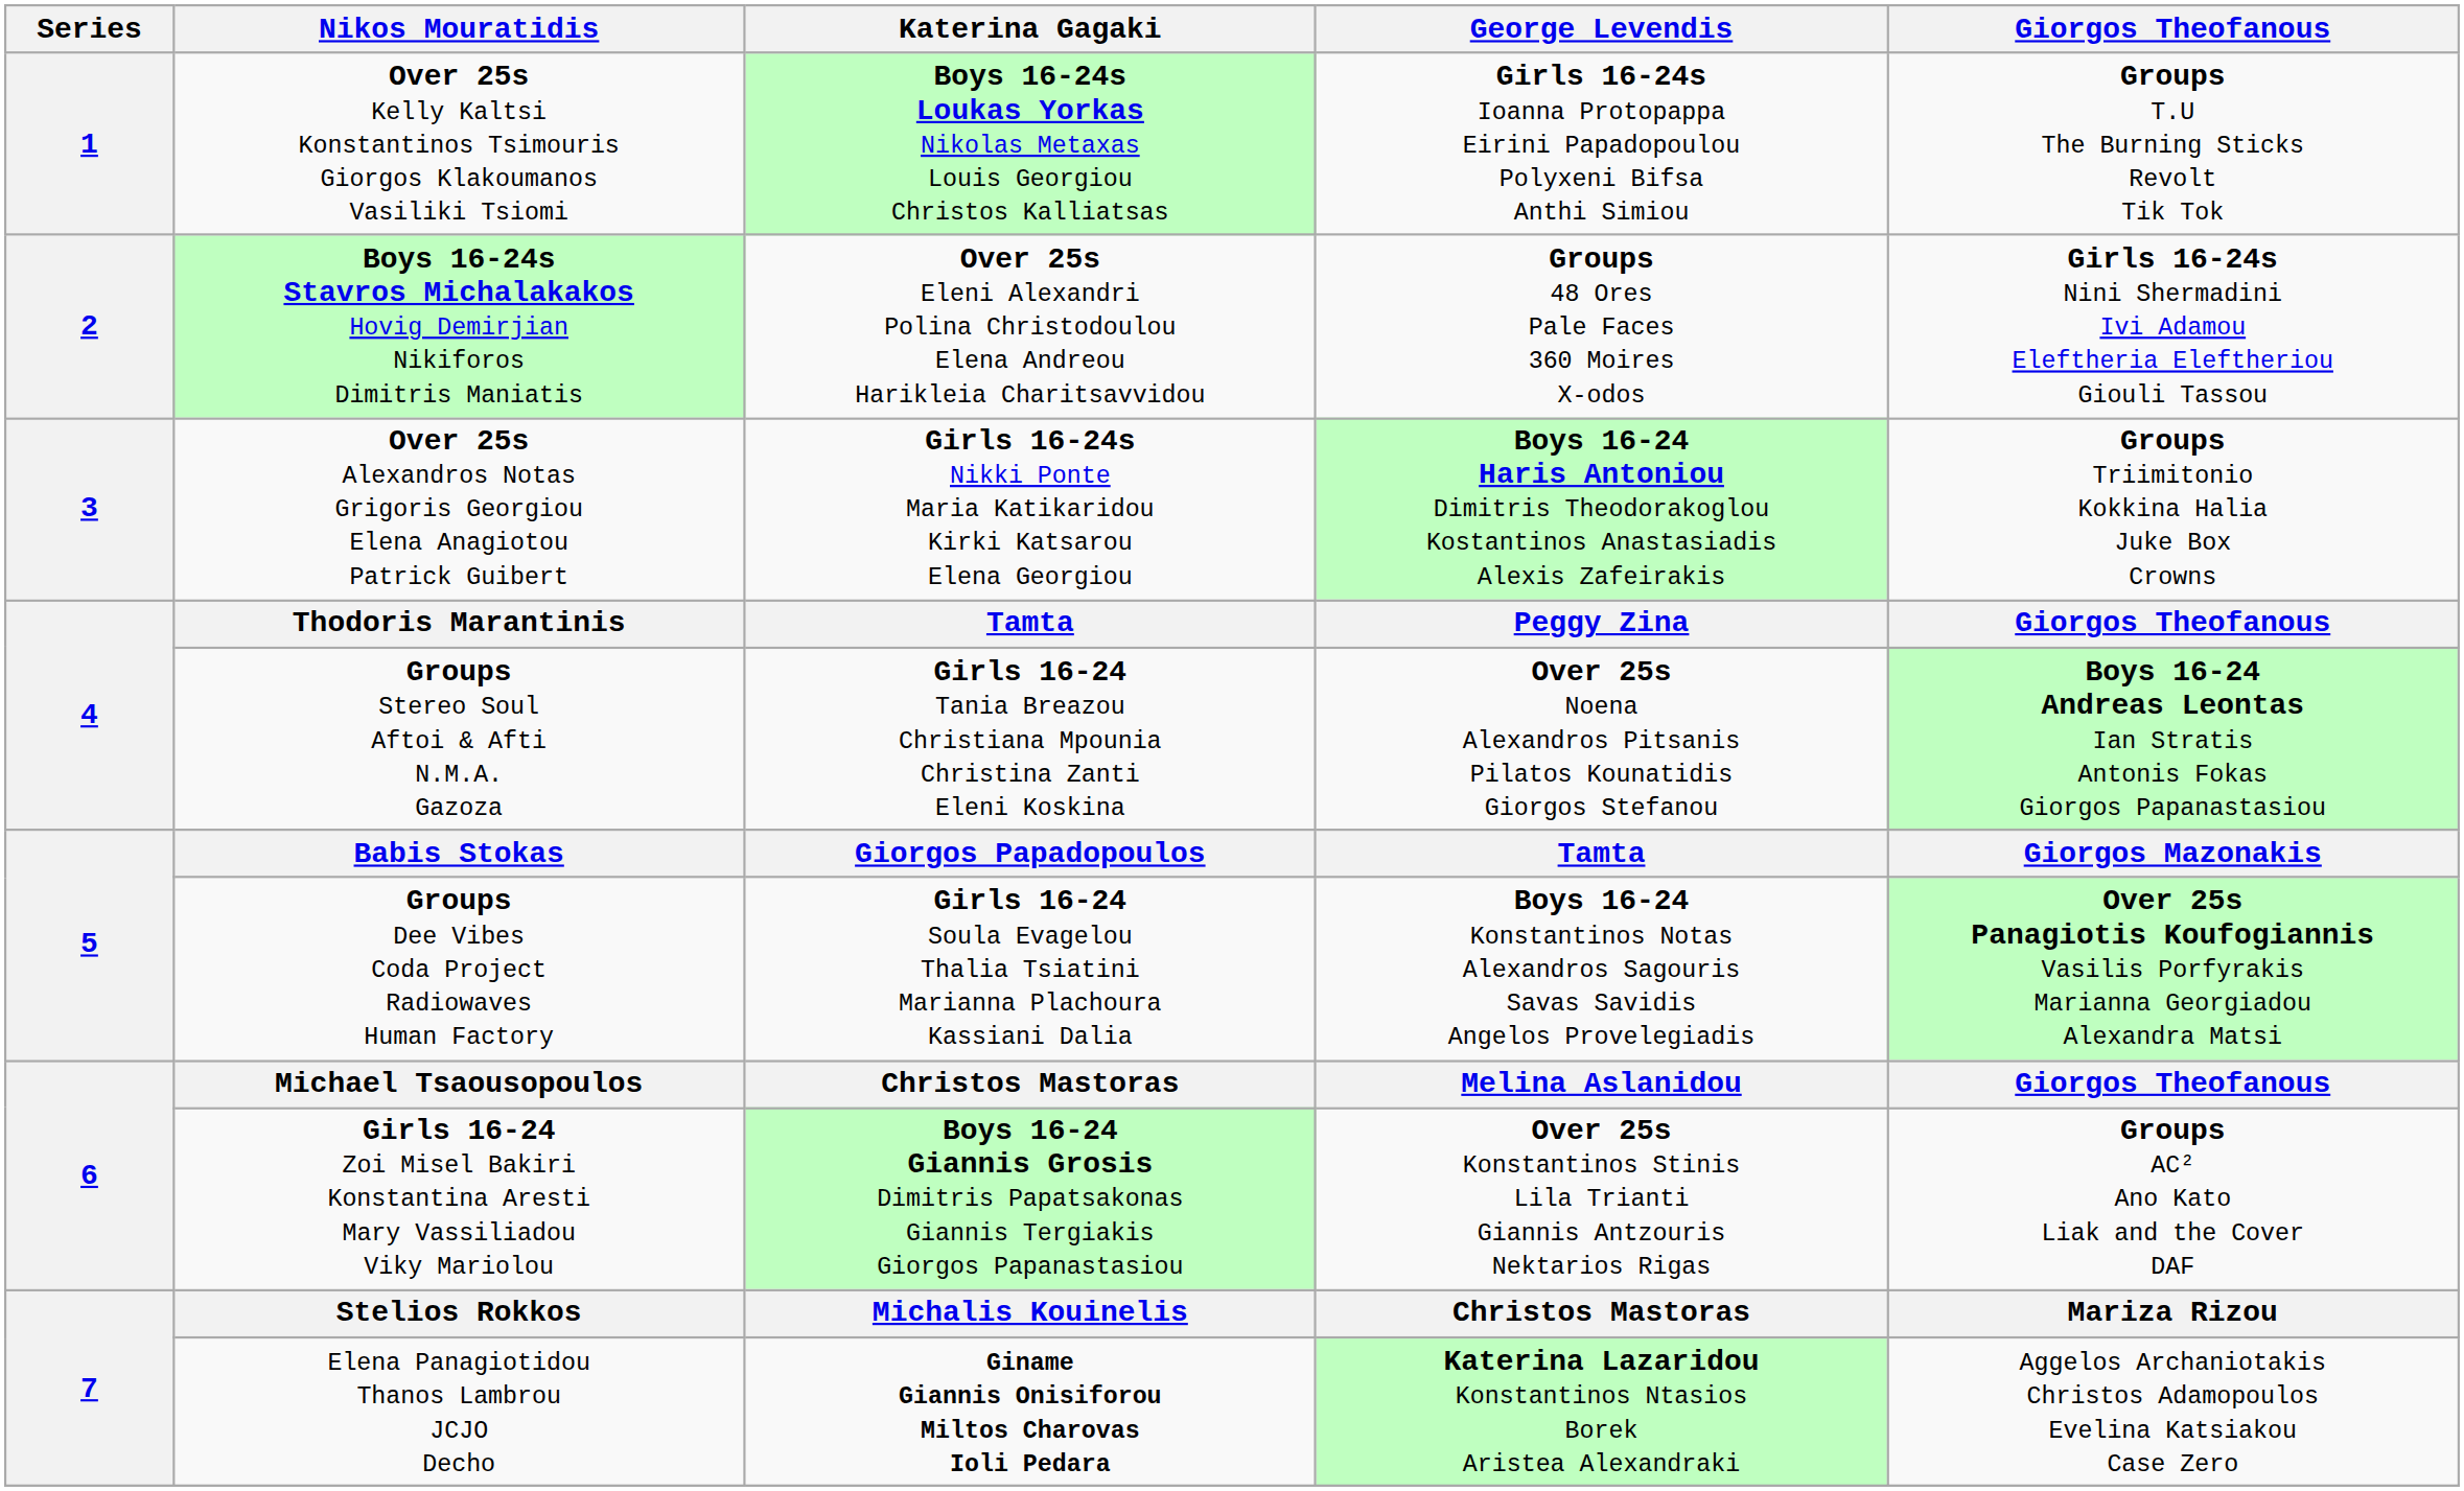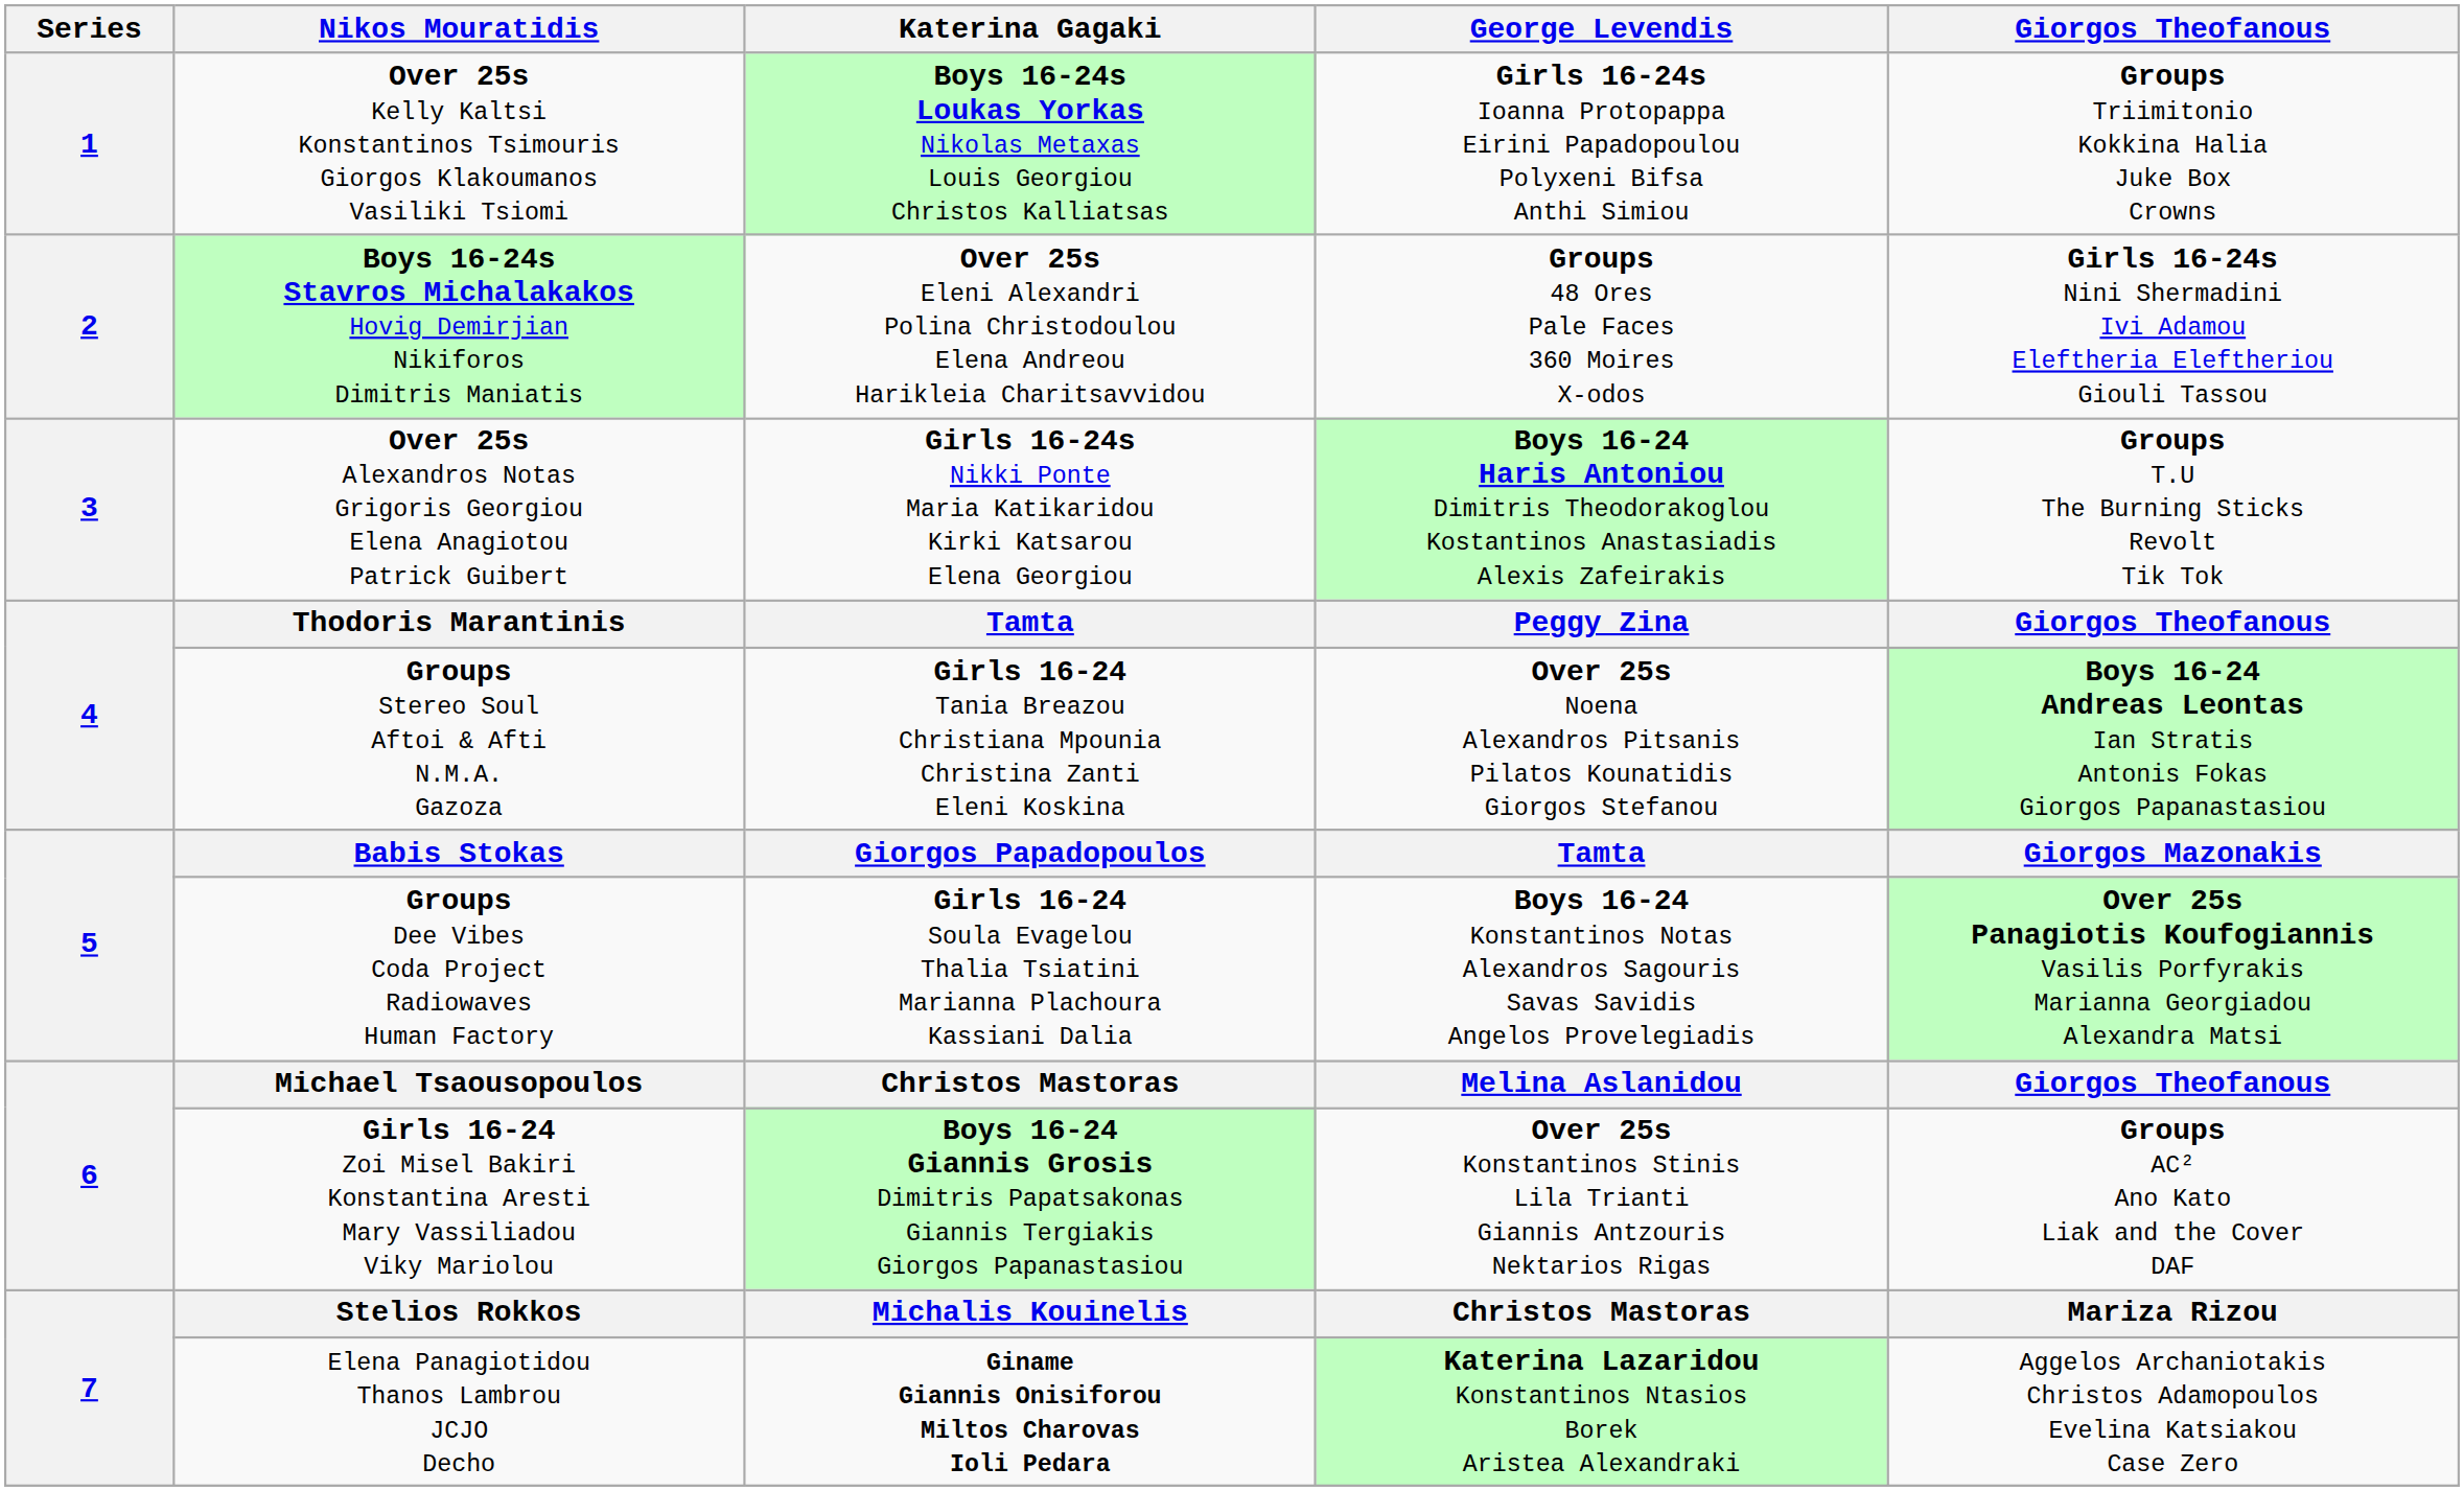 <table class="wikitable">
 <tr>
 <th style="width:5%;" scope="col">Series</th>
 <th style="width:17%;" scope="col"><a href='#'>Nikos Mouratidis</a></th>
 <th style="width:17%;" scope="col">Katerina Gagaki</th>
 <th style="width:17%;" scope="col"><a href='#'>George Levendis</a></th>
 <th style="width:17%;" scope="col"><a href='#'>Giorgos Theofanous</a></th>
 </tr>
 <tr style="text-align:center;">
 <th scope="row"><strong><a href='#'>1</a></strong></th>
 <td style="text-align:center"><strong>Over 25s</strong><br><small>Kelly Kaltsi<br>Konstantinos Tsimouris<br>Giorgos Klakoumanos<br>Vasiliki Tsiomi</small></td>
 <td style="background:#BFFFC0; text-align:center"><strong>Boys 16-24s</strong><br><strong><a href='#'>Loukas Yorkas</a></strong><br><small><a href='#'>Nikolas Metaxas</a><br>Louis Georgiou<br>Christos Kalliatsas</small></td>
 <td style="text-align:center"><strong>Girls 16-24s</strong><br><small>Ioanna Protopappa<br>Eirini Papadopoulou<br>Polyxeni Bifsa<br>Anthi Simiou</small></td>
-<td style="text-align:center"><strong>Groups</strong><br><small>T.U<br>The Burning Sticks<br>Revolt<br>Tik Tok</small></td>
+<td style="text-align:center"><strong>Groups</strong><br><small>Triimitonio<br>Kokkina Halia<br>Juke Box<br>Crowns</small></td>
 </tr>
 <tr style="text-align:center;">
 <th scope="row"><strong><a href='#'>2</a></strong></th>
 <td style="background:#BFFFC0; text-align:center"><strong>Boys 16-24s</strong><br><strong><a href='#'>Stavros Michalakakos</a></strong><br><small><a href='#'>Hovig Demirjian</a><br>Nikiforos<br>Dimitris Maniatis</small></td>
 <td style="text-align:center"><strong>Over 25s</strong><br><small>Eleni Alexandri<br>Polina Christodoulou<br>Elena Andreou<br>Harikleia Charitsavvidou</small></td>
 <td style="text-align:center"><strong>Groups</strong><br><small>48 Ores<br>Pale Faces<br>360 Moires<br>X-odos</small></td>
 <td style="text-align:center"><strong>Girls 16-24s</strong><br><small>Nini Shermadini<br><a href='#'>Ivi Adamou</a><br><a href='#'>Eleftheria Eleftheriou</a><br>Giouli Tassou</small></td>
 </tr>
 <tr style="text-align:center;">
 <th scope="row"><strong><a href='#'>3</a></strong></th>
 <td style="text-align:center"><strong>Over 25s</strong><br><small>Alexandros Notas<br>Grigoris Georgiou<br>Elena Anagiotou<br>Patrick Guibert</small></td>
 <td style="text-align:center"><strong>Girls 16-24s</strong><br><small><a href='#'>Nikki Ponte</a><br>Maria Katikaridou<br>Kirki Katsarou<br>Elena Georgiou</small></td>
 <td style="background:#BFFFC0; text-align:center"><strong>Boys 16-24</strong><br><strong><a href='#'>Haris Antoniou</a></strong><br><small>Dimitris Theodorakoglou<br>Kostantinos Anastasiadis<br>Alexis Zafeirakis</small></td>
-<td style="text-align:center"><strong>Groups</strong><br><small>Triimitonio<br>Kokkina Halia<br>Juke Box<br>Crowns</small></td>
+<td style="text-align:center"><strong>Groups</strong><br><small>T.U<br>The Burning Sticks<br>Revolt<br>Tik Tok</small></td>
 </tr>
 <tr>
 <th rowspan="2"><a href='#'>4</a></th>
 <th scope="col">Thodoris Marantinis</th>
 <th scope="col"><a href='#'>Tamta</a></th>
 <th scope="col"><a href='#'>Peggy Zina</a></th>
 <th scope="col"><a href='#'>Giorgos Theofanous</a></th>
 </tr>
 <tr>
 <td style="text-align:center"><strong>Groups</strong><br><small>Stereo Soul<br>Aftoi & Afti<br>N.M.A.<br>Gazoza</small></td>
 <td style="text-align:center"><strong>Girls 16-24</strong><br><small>Tania Breazou<br>Christiana Mpounia<br>Christina Zanti<br>Eleni Koskina</small></td>
 <td style="text-align:center"><strong>Over 25s</strong><br><small>Noena<br>Alexandros Pitsanis<br>Pilatos Kounatidis<br>Giorgos Stefanou</small></td>
 <td style="background:#BFFFC0; text-align:center"><strong>Boys 16-24</strong><br><strong>Andreas Leontas</strong><br><small>Ian Stratis<br>Antonis Fokas<br>Giorgos Papanastasiou</small></td>
 </tr>
 <tr>
 <th rowspan="2"><a href='#'>5</a></th>
 <th scope="col"><a href='#'>Babis Stokas</a></th>
 <th scope="col"><a href='#'>Giorgos Papadopoulos</a></th>
 <th scope="col"><a href='#'>Tamta</a></th>
 <th scope="col"><a href='#'>Giorgos Mazonakis</a></th>
 </tr>
 <tr>
 <td style="text-align:center"><strong>Groups</strong><br><small>Dee Vibes<br>Coda Project<br>Radiowaves<br>Human Factory</small></td>
 <td style="text-align:center"><strong>Girls 16-24</strong><br><small>Soula Evagelou<br>Thalia Tsiatini<br>Marianna Plachoura<br>Kassiani Dalia</small></td>
 <td style="text-align:center"><strong>Boys 16-24</strong><br><small>Konstantinos Notas<br>Alexandros Sagouris<br>Savas Savidis<br>Angelos Provelegiadis</small></td>
 <td style="background:#BFFFC0; text-align:center"><strong>Over 25s</strong><br><strong>Panagiotis Koufogiannis</strong><br><small>Vasilis Porfyrakis<br>Marianna Georgiadou<br>Alexandra Matsi</small></td>
 </tr>
 <tr>
 <th rowspan="2"><a href='#'>6</a></th>
 <th scope="col">Michael Tsaousopoulos</th>
 <th scope="col">Christos Mastoras</th>
 <th scope="col"><a href='#'>Melina Aslanidou</a></th>
 <th scope="col"><a href='#'>Giorgos Theofanous</a></th>
 </tr>
 <tr>
 <td style="text-align:center"><strong>Girls 16-24</strong><br><small>Zoi Misel Bakiri<br>Konstantina Aresti<br>Mary Vassiliadou<br>Viky Mariolou</small></td>
 <td style="background:#BFFFC0; text-align:center"><strong>Boys 16-24</strong><br><strong>Giannis Grosis</strong><br><small>Dimitris Papatsakonas<br>Giannis Tergiakis<br>Giorgos Papanastasiou</small></td>
 <td style="text-align:center"><strong>Over 25s</strong><br><small>Konstantinos Stinis<br>Lila Trianti<br>Giannis Antzouris<br>Nektarios Rigas</small></td>
 <td style="text-align:center"><strong>Groups</strong><br><small>AC²<br>Ano Kato<br>Liak and the Cover<br>DAF</small></td>
 </tr>
 <tr>
 <th rowspan="2"><a href='#'>7</a></th>
 <th scope="col">Stelios Rokkos</th>
 <th scope="col"><a href='#'>Michalis Kouinelis</a></th>
 <th scope="col">Christos Mastoras</th>
 <th scope="col">Mariza Rizou</th>
 </tr>
 <tr>
 <td style="text-align:center"><small>Elena Panagiotidou<br>Thanos Lambrou<br>JCJO<br>Decho</small></td>
 <td style="text-align:center"><strong><small>Giname<br>Giannis Onisiforou<br>Miltos Charovas<br>Ioli Pedara</small></strong></td>
 <td style="background:#BFFFC0; text-align:center"><strong>Katerina Lazaridou</strong><br><small>Konstantinos Ntasios<br>Borek<br>Aristea Alexandraki</small></td>
 <td style="text-align:center"><small>Aggelos Archaniotakis<br>Christos Adamopoulos<br>Evelina Katsiakou<br>Case Zero</small></td>
 </tr>
 <tr>
 </tr>
 </table>
